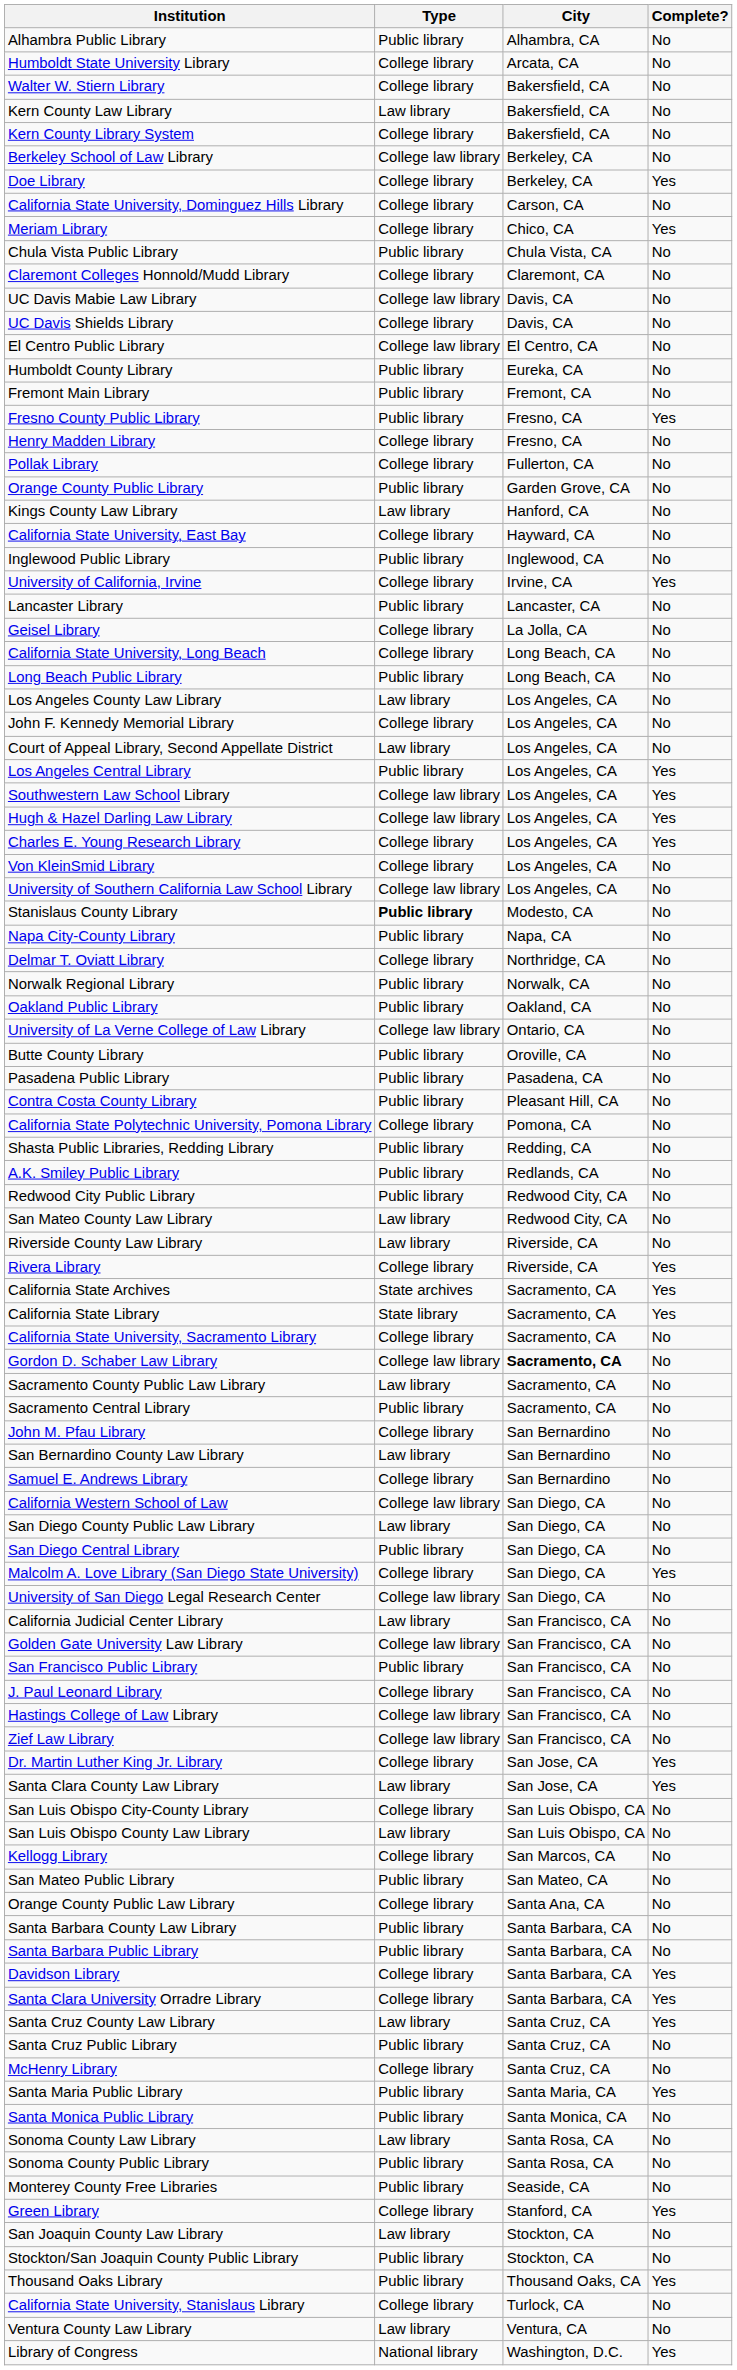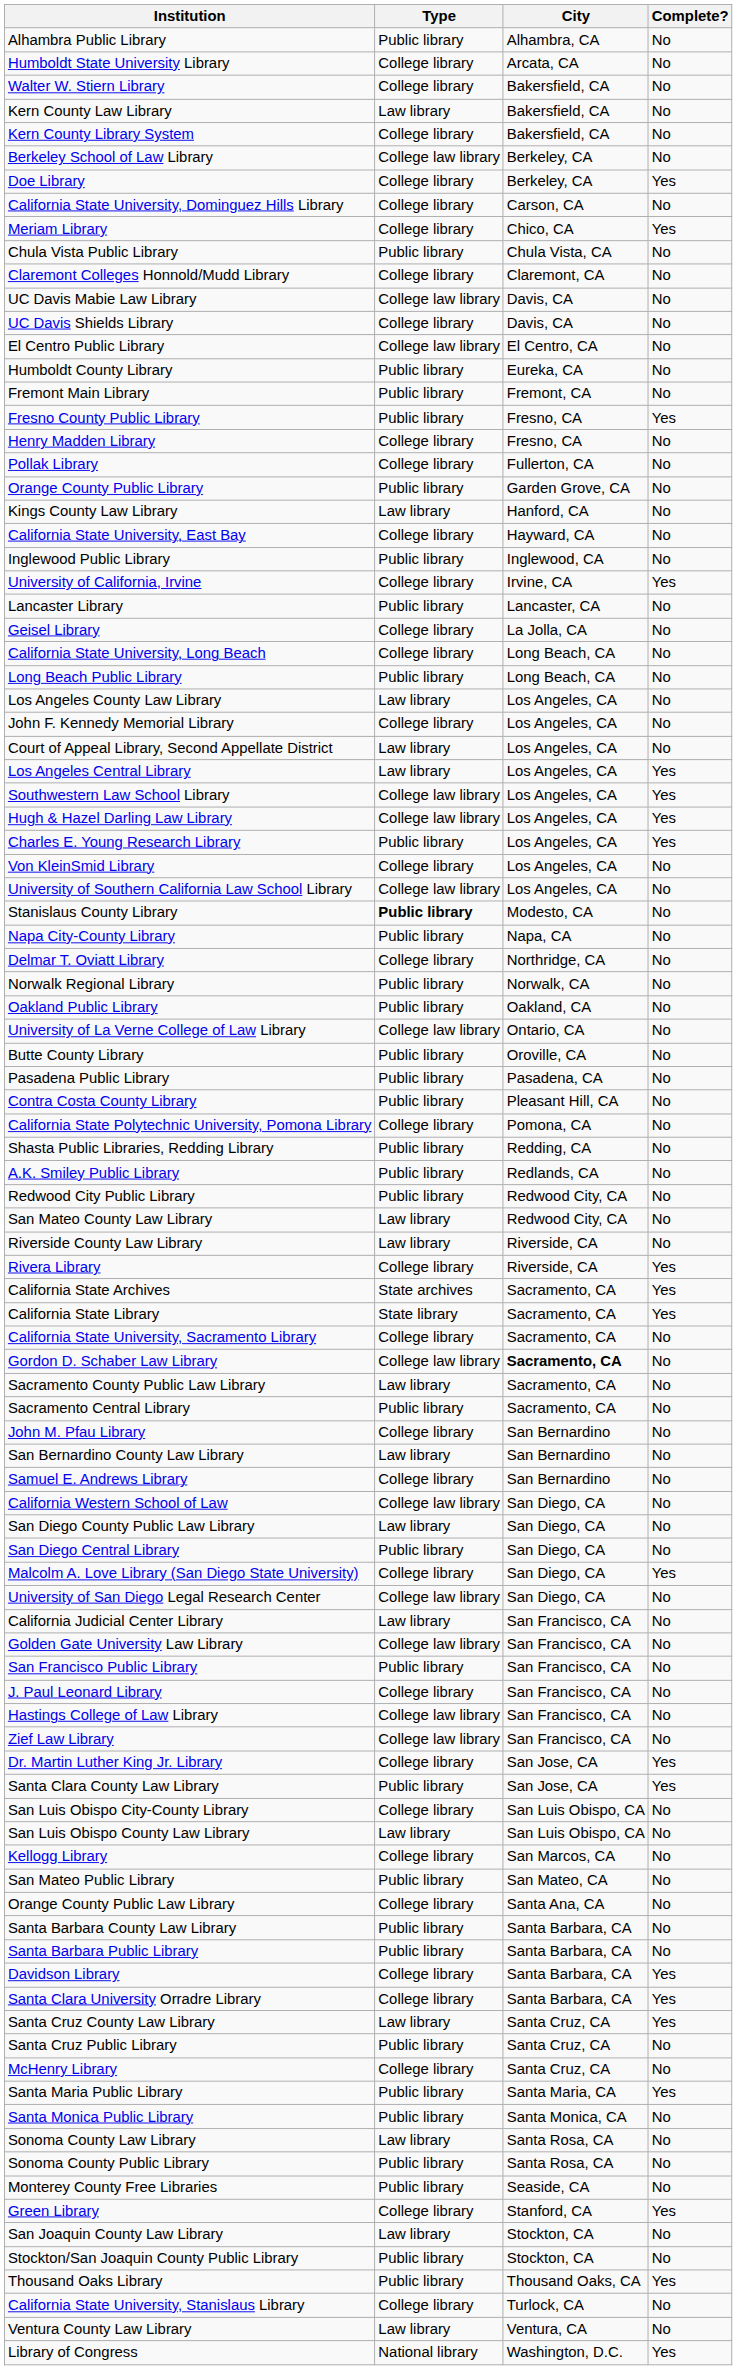 <table class="wikitable sortable">
 <tr>
 <th>Institution</th>
 <th>Type</th>
 <th>City</th>
 <th>Complete?</th>
 </tr>
 <tr>
 <td>Alhambra Public Library</td>
 <td>Public library</td>
 <td>Alhambra, CA</td>
 <td>No</td>
 </tr>
 <tr>
 <td><a href='#'>Humboldt State University</a> Library</td>
 <td>College library</td>
 <td>Arcata, CA</td>
 <td>No</td>
 </tr>
 <tr>
 <td><a href='#'>Walter W. Stiern Library</a></td>
 <td>College library</td>
 <td>Bakersfield, CA</td>
 <td>No</td>
 </tr>
 <tr>
 <td>Kern County Law Library</td>
 <td>Law library</td>
 <td>Bakersfield, CA</td>
 <td>No</td>
 </tr>
 <tr>
 <td><a href='#'>Kern County Library System</a></td>
 <td>College library</td>
 <td>Bakersfield, CA</td>
 <td>No</td>
 </tr>
 <tr>
 <td><a href='#'>Berkeley School of Law</a> Library</td>
 <td>College law library</td>
 <td>Berkeley, CA</td>
 <td>No</td>
 </tr>
 <tr>
 <td><a href='#'>Doe Library</a></td>
 <td>College library</td>
 <td>Berkeley, CA</td>
 <td>Yes</td>
 </tr>
 <tr>
 <td><a href='#'>California State University, Dominguez Hills</a> Library</td>
 <td>College library</td>
 <td>Carson, CA</td>
 <td>No</td>
 </tr>
 <tr>
 <td><a href='#'>Meriam Library</a></td>
 <td>College library</td>
 <td>Chico, CA</td>
 <td>Yes</td>
 </tr>
 <tr>
 <td>Chula Vista Public Library</td>
 <td>Public library</td>
 <td>Chula Vista, CA</td>
 <td>No</td>
 </tr>
 <tr>
 <td><a href='#'>Claremont Colleges</a> Honnold/Mudd Library</td>
 <td>College library</td>
 <td>Claremont, CA</td>
 <td>No</td>
 </tr>
 <tr>
 <td>UC Davis Mabie Law Library</td>
 <td>College law library</td>
 <td>Davis, CA</td>
 <td>No</td>
 </tr>
 <tr>
 <td><a href='#'>UC Davis</a> Shields Library</td>
 <td>College library</td>
 <td>Davis, CA</td>
 <td>No</td>
 </tr>
 <tr>
 <td>El Centro Public Library</td>
 <td>College law library</td>
 <td>El Centro, CA</td>
 <td>No</td>
 </tr>
 <tr>
 <td>Humboldt County Library</td>
 <td>Public library</td>
 <td>Eureka, CA</td>
 <td>No</td>
 </tr>
 <tr>
 <td>Fremont Main Library</td>
 <td>Public library</td>
 <td>Fremont, CA</td>
 <td>No</td>
 </tr>
 <tr>
 <td><a href='#'>Fresno County Public Library</a></td>
 <td>Public library</td>
 <td>Fresno, CA</td>
 <td>Yes</td>
 </tr>
 <tr>
 <td><a href='#'>Henry Madden Library</a></td>
 <td>College library</td>
 <td>Fresno, CA</td>
 <td>No</td>
 </tr>
 <tr>
 <td><a href='#'>Pollak Library</a></td>
 <td>College library</td>
 <td>Fullerton, CA</td>
 <td>No</td>
 </tr>
 <tr>
 <td><a href='#'>Orange County Public Library</a></td>
 <td>Public library</td>
 <td>Garden Grove, CA</td>
 <td>No</td>
 </tr>
 <tr>
 <td>Kings County Law Library</td>
 <td>Law library</td>
 <td>Hanford, CA</td>
 <td>No</td>
 </tr>
 <tr>
 <td><a href='#'>California State University, East Bay</a></td>
 <td>College library</td>
 <td>Hayward, CA</td>
 <td>No</td>
 </tr>
 <tr>
 <td>Inglewood Public Library</td>
 <td>Public library</td>
 <td>Inglewood, CA</td>
 <td>No</td>
 </tr>
 <tr>
 <td><a href='#'>University of California, Irvine</a></td>
 <td>College library</td>
 <td>Irvine, CA</td>
 <td>Yes</td>
 </tr>
 <tr>
 <td>Lancaster Library</td>
 <td>Public library</td>
 <td>Lancaster, CA</td>
 <td>No</td>
 </tr>
 <tr>
 <td><a href='#'>Geisel Library</a></td>
 <td>College library</td>
 <td>La Jolla, CA</td>
 <td>No</td>
 </tr>
 <tr>
 <td><a href='#'>California State University, Long Beach</a></td>
 <td>College library</td>
 <td>Long Beach, CA</td>
 <td>No</td>
 </tr>
 <tr>
 <td><a href='#'>Long Beach Public Library</a></td>
 <td>Public library</td>
 <td>Long Beach, CA</td>
 <td>No</td>
 </tr>
 <tr>
 <td>Los Angeles County Law Library</td>
 <td>Law library</td>
 <td>Los Angeles, CA</td>
 <td>No</td>
 </tr>
 <tr>
 <td>John F. Kennedy Memorial Library</td>
 <td>College library</td>
 <td>Los Angeles, CA</td>
 <td>No</td>
 </tr>
 <tr>
 <td>Court of Appeal Library, Second Appellate District</td>
 <td>Law library</td>
 <td>Los Angeles, CA</td>
 <td>No</td>
 </tr>
 <tr>
 <td><a href='#'>Los Angeles Central Library</a></td>
-<td>Public library</td>
+<td>Law library</td>
 <td>Los Angeles, CA</td>
 <td>Yes</td>
 </tr>
 <tr>
 <td><a href='#'>Southwestern Law School</a> Library</td>
 <td>College law library</td>
 <td>Los Angeles, CA</td>
 <td>Yes</td>
 </tr>
 <tr>
 <td><a href='#'>Hugh & Hazel Darling Law Library</a></td>
 <td>College law library</td>
 <td>Los Angeles, CA</td>
 <td>Yes</td>
 </tr>
 <tr>
 <td><a href='#'>Charles E. Young Research Library</a></td>
-<td>College library</td>
+<td>Public library</td>
 <td>Los Angeles, CA</td>
 <td>Yes</td>
 </tr>
 <tr>
 <td><a href='#'>Von KleinSmid Library</a></td>
 <td>College library</td>
 <td>Los Angeles, CA</td>
 <td>No</td>
 </tr>
 <tr>
 <td><a href='#'>University of Southern California Law School</a> Library</td>
 <td>College law library</td>
 <td>Los Angeles, CA</td>
 <td>No</td>
 </tr>
 <tr>
 <td>Stanislaus County Library</td>
 <td><strong>Public library</strong></td>
 <td>Modesto, CA</td>
 <td>No</td>
 </tr>
 <tr>
 <td><a href='#'>Napa City-County Library</a></td>
 <td>Public library</td>
 <td>Napa, CA</td>
 <td>No</td>
 </tr>
 <tr>
 <td><a href='#'>Delmar T. Oviatt Library</a></td>
 <td>College library</td>
 <td>Northridge, CA</td>
 <td>No</td>
 </tr>
 <tr>
 <td>Norwalk Regional Library</td>
 <td>Public library</td>
 <td>Norwalk, CA</td>
 <td>No</td>
 </tr>
 <tr>
 <td><a href='#'>Oakland Public Library</a></td>
 <td>Public library</td>
 <td>Oakland, CA</td>
 <td>No</td>
 </tr>
 <tr>
 <td><a href='#'>University of La Verne College of Law</a> Library</td>
 <td>College law library</td>
 <td>Ontario, CA</td>
 <td>No</td>
 </tr>
 <tr>
 <td>Butte County Library</td>
 <td>Public library</td>
 <td>Oroville, CA</td>
 <td>No</td>
 </tr>
 <tr>
 <td>Pasadena Public Library</td>
 <td>Public library</td>
 <td>Pasadena, CA</td>
 <td>No</td>
 </tr>
 <tr>
 <td><a href='#'>Contra Costa County Library</a></td>
 <td>Public library</td>
 <td>Pleasant Hill, CA</td>
 <td>No</td>
 </tr>
 <tr>
 <td><a href='#'>California State Polytechnic University, Pomona Library</a></td>
 <td>College library</td>
 <td>Pomona, CA</td>
 <td>No</td>
 </tr>
 <tr>
 <td>Shasta Public Libraries, Redding Library</td>
 <td>Public library</td>
 <td>Redding, CA</td>
 <td>No</td>
 </tr>
 <tr>
 <td><a href='#'>A.K. Smiley Public Library</a></td>
 <td>Public library</td>
 <td>Redlands, CA</td>
 <td>No</td>
 </tr>
 <tr>
 <td>Redwood City Public Library</td>
 <td>Public library</td>
 <td>Redwood City, CA</td>
 <td>No</td>
 </tr>
 <tr>
 <td>San Mateo County Law Library</td>
 <td>Law library</td>
 <td>Redwood City, CA</td>
 <td>No</td>
 </tr>
 <tr>
 <td>Riverside County Law Library</td>
 <td>Law library</td>
 <td>Riverside, CA</td>
 <td>No</td>
 </tr>
 <tr>
 <td><a href='#'>Rivera Library</a></td>
 <td>College library</td>
 <td>Riverside, CA</td>
 <td>Yes</td>
 </tr>
 <tr>
 <td>California State Archives</td>
 <td>State archives</td>
 <td>Sacramento, CA</td>
 <td>Yes</td>
 </tr>
 <tr>
 <td>California State Library</td>
 <td>State library</td>
 <td>Sacramento, CA</td>
 <td>Yes</td>
 </tr>
 <tr>
 <td><a href='#'>California State University, Sacramento Library</a></td>
 <td>College library</td>
 <td>Sacramento, CA</td>
 <td>No</td>
 </tr>
 <tr>
 <td><a href='#'>Gordon D. Schaber Law Library</a></td>
 <td>College law library</td>
 <td><strong>Sacramento, CA</strong></td>
 <td>No</td>
 </tr>
 <tr>
 <td>Sacramento County Public Law Library</td>
 <td>Law library</td>
 <td>Sacramento, CA</td>
 <td>No</td>
 </tr>
 <tr>
 <td>Sacramento Central Library</td>
 <td>Public library</td>
 <td>Sacramento, CA</td>
 <td>No</td>
 </tr>
 <tr>
 <td><a href='#'>John M. Pfau Library</a></td>
 <td>College library</td>
 <td>San Bernardino</td>
 <td>No</td>
 </tr>
 <tr>
 <td>San Bernardino County Law Library</td>
 <td>Law library</td>
 <td>San Bernardino</td>
 <td>No</td>
 </tr>
 <tr>
 <td><a href='#'>Samuel E. Andrews Library</a></td>
 <td>College library</td>
 <td>San Bernardino</td>
 <td>No</td>
 </tr>
 <tr>
 <td><a href='#'>California Western School of Law</a></td>
 <td>College law library</td>
 <td>San Diego, CA</td>
 <td>No</td>
 </tr>
 <tr>
 <td>San Diego County Public Law Library</td>
 <td>Law library</td>
 <td>San Diego, CA</td>
 <td>No</td>
 </tr>
 <tr>
 <td><a href='#'>San Diego Central Library</a></td>
 <td>Public library</td>
 <td>San Diego, CA</td>
 <td>No</td>
 </tr>
 <tr>
 <td><a href='#'>Malcolm A. Love Library (San Diego State University)</a></td>
 <td>College library</td>
 <td>San Diego, CA</td>
 <td>Yes</td>
 </tr>
 <tr>
 <td><a href='#'>University of San Diego</a> Legal Research Center</td>
 <td>College law library</td>
 <td>San Diego, CA</td>
 <td>No</td>
 </tr>
 <tr>
 <td>California Judicial Center Library</td>
 <td>Law library</td>
 <td>San Francisco, CA</td>
 <td>No</td>
 </tr>
 <tr>
 <td><a href='#'>Golden Gate University</a> Law Library</td>
 <td>College law library</td>
 <td>San Francisco, CA</td>
 <td>No</td>
 </tr>
 <tr>
 <td><a href='#'>San Francisco Public Library</a></td>
 <td>Public library</td>
 <td>San Francisco, CA</td>
 <td>No</td>
 </tr>
 <tr>
 <td><a href='#'>J. Paul Leonard Library</a></td>
 <td>College library</td>
 <td>San Francisco, CA</td>
 <td>No</td>
 </tr>
 <tr>
 <td><a href='#'>Hastings College of Law</a> Library</td>
 <td>College law library</td>
 <td>San Francisco, CA</td>
 <td>No</td>
 </tr>
 <tr>
 <td><a href='#'>Zief Law Library</a></td>
 <td>College law library</td>
 <td>San Francisco, CA</td>
 <td>No</td>
 </tr>
 <tr>
 <td><a href='#'>Dr. Martin Luther King Jr. Library</a></td>
 <td>College library</td>
 <td>San Jose, CA</td>
 <td>Yes</td>
 </tr>
 <tr>
 <td>Santa Clara County Law Library</td>
-<td>Law library</td>
+<td>Public library</td>
 <td>San Jose, CA</td>
 <td>Yes</td>
 </tr>
 <tr>
 <td>San Luis Obispo City-County Library</td>
 <td>College library</td>
 <td>San Luis Obispo, CA</td>
 <td>No</td>
 </tr>
 <tr>
 <td>San Luis Obispo County Law Library</td>
 <td>Law library</td>
 <td>San Luis Obispo, CA</td>
 <td>No</td>
 </tr>
 <tr>
 <td><a href='#'>Kellogg Library</a></td>
 <td>College library</td>
 <td>San Marcos, CA</td>
 <td>No</td>
 </tr>
 <tr>
 <td>San Mateo Public Library</td>
 <td>Public library</td>
 <td>San Mateo, CA</td>
 <td>No</td>
 </tr>
 <tr>
 <td>Orange County Public Law Library</td>
 <td>College library</td>
 <td>Santa Ana, CA</td>
 <td>No</td>
 </tr>
 <tr>
 <td>Santa Barbara County Law Library</td>
 <td>Public library</td>
 <td>Santa Barbara, CA</td>
 <td>No</td>
 </tr>
 <tr>
 <td><a href='#'>Santa Barbara Public Library</a></td>
 <td>Public library</td>
 <td>Santa Barbara, CA</td>
 <td>No</td>
 </tr>
 <tr>
 <td><a href='#'>Davidson Library</a></td>
 <td>College library</td>
 <td>Santa Barbara, CA</td>
 <td>Yes</td>
 </tr>
 <tr>
 <td><a href='#'>Santa Clara University</a> Orradre Library</td>
 <td>College library</td>
 <td>Santa Barbara, CA</td>
 <td>Yes</td>
 </tr>
 <tr>
 <td>Santa Cruz County Law Library</td>
 <td>Law library</td>
 <td>Santa Cruz, CA</td>
 <td>Yes</td>
 </tr>
 <tr>
 <td>Santa Cruz Public Library</td>
 <td>Public library</td>
 <td>Santa Cruz, CA</td>
 <td>No</td>
 </tr>
 <tr>
 <td><a href='#'>McHenry Library</a></td>
 <td>College library</td>
 <td>Santa Cruz, CA</td>
 <td>No</td>
 </tr>
 <tr>
 <td>Santa Maria Public Library</td>
 <td>Public library</td>
 <td>Santa Maria, CA</td>
 <td>Yes</td>
 </tr>
 <tr>
 <td><a href='#'>Santa Monica Public Library</a></td>
 <td>Public library</td>
 <td>Santa Monica, CA</td>
 <td>No</td>
 </tr>
 <tr>
 <td>Sonoma County Law Library</td>
 <td>Law library</td>
 <td>Santa Rosa, CA</td>
 <td>No</td>
 </tr>
 <tr>
 <td>Sonoma County Public Library</td>
 <td>Public library</td>
 <td>Santa Rosa, CA</td>
 <td>No</td>
 </tr>
 <tr>
 <td>Monterey County Free Libraries</td>
 <td>Public library</td>
 <td>Seaside, CA</td>
 <td>No</td>
 </tr>
 <tr>
 <td><a href='#'>Green Library</a></td>
 <td>College library</td>
 <td>Stanford, CA</td>
 <td>Yes</td>
 </tr>
 <tr>
 <td>San Joaquin County Law Library</td>
 <td>Law library</td>
 <td>Stockton, CA</td>
 <td>No</td>
 </tr>
 <tr>
 <td>Stockton/San Joaquin County Public Library</td>
 <td>Public library</td>
 <td>Stockton, CA</td>
 <td>No</td>
 </tr>
 <tr>
 <td>Thousand Oaks Library</td>
 <td>Public library</td>
 <td>Thousand Oaks, CA</td>
 <td>Yes</td>
 </tr>
 <tr>
 <td><a href='#'>California State University, Stanislaus</a> Library</td>
 <td>College library</td>
 <td>Turlock, CA</td>
 <td>No</td>
 </tr>
 <tr>
 <td>Ventura County Law Library</td>
 <td>Law library</td>
 <td>Ventura, CA</td>
 <td>No</td>
 </tr>
 <tr>
 <td>Library of Congress</td>
 <td>National library</td>
 <td>Washington, D.C.</td>
 <td>Yes</td>
 </tr>
 </table>
